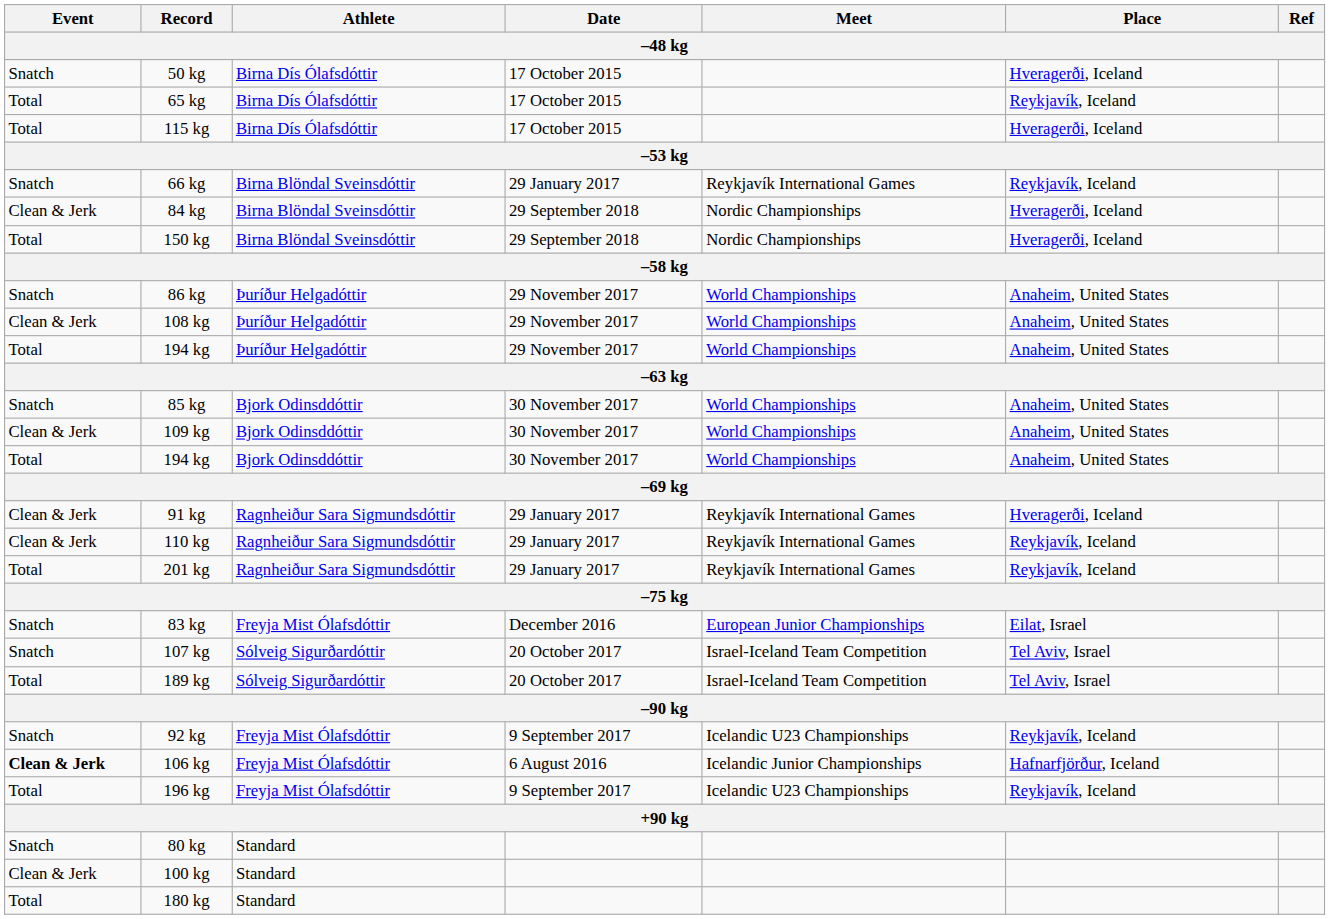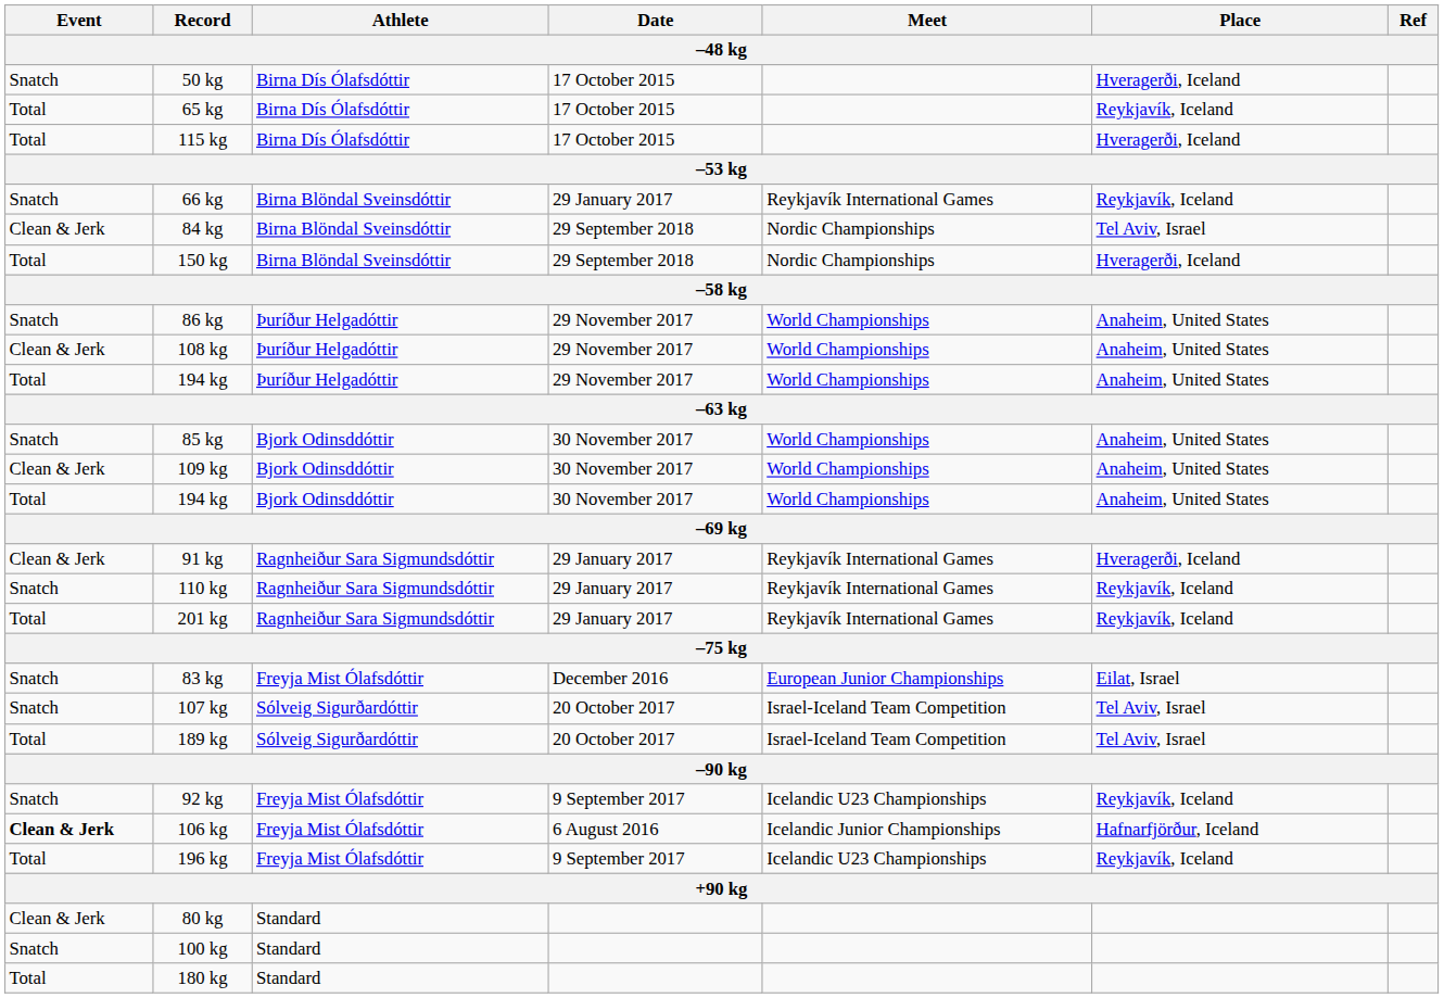 <table class="wikitable" style="font-size:95%; width: 95%;">
 <tr>
 <th width=9%>Event</th>
 <th width=6%>Record</th>
 <th width=18%>Athlete</th>
 <th width=13%>Date</th>
 <th width=20%>Meet</th>
 <th width=18%>Place</th>
 <th width=3%>Ref</th>
 </tr>
 <tr bgcolor="#DDDDDD">
 <th colspan="7">–48 kg</th>
 </tr>
 <tr>
 <td>Snatch</td>
 <td align="center">50 kg</td>
 <td><a href='#'>Birna Dís Ólafsdóttir</a></td>
 <td>17 October 2015</td>
 <td></td>
 <td><a href='#'>Hveragerði</a>, Iceland</td>
 <td></td>
 </tr>
 <tr>
 <td>Total</td>
 <td align="center">65 kg</td>
 <td><a href='#'>Birna Dís Ólafsdóttir</a></td>
 <td>17 October 2015</td>
 <td></td>
 <td><a href='#'>Reykjavík</a>, Iceland</td>
 <td></td>
 </tr>
 <tr>
 <td>Total</td>
 <td align="center">115 kg</td>
 <td><a href='#'>Birna Dís Ólafsdóttir</a></td>
 <td>17 October 2015</td>
 <td></td>
 <td><a href='#'>Hveragerði</a>, Iceland</td>
 <td></td>
 </tr>
 <tr bgcolor="#DDDDDD">
 <th colspan="7">–53 kg</th>
 </tr>
 <tr>
 <td>Snatch</td>
 <td align="center">66 kg</td>
 <td><a href='#'>Birna Blöndal Sveinsdóttir</a></td>
 <td>29 January 2017</td>
 <td>Reykjavík International Games</td>
 <td><a href='#'>Reykjavík</a>, Iceland</td>
 <td></td>
 </tr>
 <tr>
 <td>Clean & Jerk</td>
 <td align="center">84 kg</td>
 <td><a href='#'>Birna Blöndal Sveinsdóttir</a></td>
 <td>29 September 2018</td>
 <td>Nordic Championships</td>
-<td><a href='#'>Hveragerði</a>, Iceland</td>
+<td><a href='#'>Tel Aviv</a>, Israel</td>
 <td></td>
 </tr>
 <tr>
 <td>Total</td>
 <td align="center">150 kg</td>
 <td><a href='#'>Birna Blöndal Sveinsdóttir</a></td>
 <td>29 September 2018</td>
 <td>Nordic Championships</td>
 <td><a href='#'>Hveragerði</a>, Iceland</td>
 <td></td>
 </tr>
 <tr bgcolor="#DDDDDD">
 <th colspan="7">–58 kg</th>
 </tr>
 <tr>
 <td>Snatch</td>
 <td align="center">86 kg</td>
 <td><a href='#'>Þuríður Helgadóttir</a></td>
 <td>29 November 2017</td>
 <td><a href='#'>World Championships</a></td>
 <td><a href='#'>Anaheim</a>, United States</td>
 <td></td>
 </tr>
 <tr>
 <td>Clean & Jerk</td>
 <td align="center">108 kg</td>
 <td><a href='#'>Þuríður Helgadóttir</a></td>
 <td>29 November 2017</td>
 <td><a href='#'>World Championships</a></td>
 <td><a href='#'>Anaheim</a>, United States</td>
 <td></td>
 </tr>
 <tr>
 <td>Total</td>
 <td align="center">194 kg</td>
 <td><a href='#'>Þuríður Helgadóttir</a></td>
 <td>29 November 2017</td>
 <td><a href='#'>World Championships</a></td>
 <td><a href='#'>Anaheim</a>, United States</td>
 <td></td>
 </tr>
 <tr bgcolor="#DDDDDD">
 <th colspan="7">–63 kg</th>
 </tr>
 <tr>
 <td>Snatch</td>
 <td align="center">85 kg</td>
 <td><a href='#'>Bjork Odinsddóttir</a></td>
 <td>30 November 2017</td>
 <td><a href='#'>World Championships</a></td>
 <td><a href='#'>Anaheim</a>, United States</td>
 <td></td>
 </tr>
 <tr>
 <td>Clean & Jerk</td>
 <td align="center">109 kg</td>
 <td><a href='#'>Bjork Odinsddóttir</a></td>
 <td>30 November 2017</td>
 <td><a href='#'>World Championships</a></td>
 <td><a href='#'>Anaheim</a>, United States</td>
 <td></td>
 </tr>
 <tr>
 <td>Total</td>
 <td align="center">194 kg</td>
 <td><a href='#'>Bjork Odinsddóttir</a></td>
 <td>30 November 2017</td>
 <td><a href='#'>World Championships</a></td>
 <td><a href='#'>Anaheim</a>, United States</td>
 <td></td>
 </tr>
 <tr bgcolor="#DDDDDD">
 <th colspan="7">–69 kg</th>
 </tr>
 <tr>
 <td>Clean & Jerk</td>
 <td align="center">91 kg</td>
 <td><a href='#'>Ragnheiður Sara Sigmundsdóttir</a></td>
 <td>29 January 2017</td>
 <td>Reykjavík International Games</td>
 <td><a href='#'>Hveragerði</a>, Iceland</td>
 <td></td>
 </tr>
 <tr>
-<td>Clean & Jerk</td>
+<td>Snatch</td>
 <td align="center">110 kg</td>
 <td><a href='#'>Ragnheiður Sara Sigmundsdóttir</a></td>
 <td>29 January 2017</td>
 <td>Reykjavík International Games</td>
 <td><a href='#'>Reykjavík</a>, Iceland</td>
 <td></td>
 </tr>
 <tr>
 <td>Total</td>
 <td align="center">201 kg</td>
 <td><a href='#'>Ragnheiður Sara Sigmundsdóttir</a></td>
 <td>29 January 2017</td>
 <td>Reykjavík International Games</td>
 <td><a href='#'>Reykjavík</a>, Iceland</td>
 <td></td>
 </tr>
 <tr bgcolor="#DDDDDD">
 <th colspan="7">–75 kg</th>
 </tr>
 <tr>
 <td>Snatch</td>
 <td align="center">83 kg</td>
 <td><a href='#'>Freyja Mist Ólafsdóttir</a></td>
 <td>December 2016</td>
 <td><a href='#'>European Junior Championships</a></td>
 <td><a href='#'>Eilat</a>, Israel</td>
 <td></td>
 </tr>
 <tr>
 <td>Snatch</td>
 <td align="center">107 kg</td>
 <td><a href='#'>Sólveig Sigurðardóttir</a></td>
 <td>20 October 2017</td>
 <td>Israel-Iceland Team Competition</td>
 <td><a href='#'>Tel Aviv</a>, Israel</td>
 <td></td>
 </tr>
 <tr>
 <td>Total</td>
 <td align="center">189 kg</td>
 <td><a href='#'>Sólveig Sigurðardóttir</a></td>
 <td>20 October 2017</td>
 <td>Israel-Iceland Team Competition</td>
 <td><a href='#'>Tel Aviv</a>, Israel</td>
 <td></td>
 </tr>
 <tr bgcolor="#DDDDDD">
 <th colspan="7">–90 kg</th>
 </tr>
 <tr>
 <td>Snatch</td>
 <td align="center">92 kg</td>
 <td><a href='#'>Freyja Mist Ólafsdóttir</a></td>
 <td>9 September 2017</td>
 <td>Icelandic U23 Championships</td>
 <td><a href='#'>Reykjavík</a>, Iceland</td>
 <td></td>
 </tr>
 <tr>
 <td><strong>Clean & Jerk</strong></td>
 <td align="center">106 kg</td>
 <td><a href='#'>Freyja Mist Ólafsdóttir</a></td>
 <td>6 August 2016</td>
 <td>Icelandic Junior Championships</td>
 <td><a href='#'>Hafnarfjörður</a>, Iceland</td>
 <td></td>
 </tr>
 <tr>
 <td>Total</td>
 <td align="center">196 kg</td>
 <td><a href='#'>Freyja Mist Ólafsdóttir</a></td>
 <td>9 September 2017</td>
 <td>Icelandic U23 Championships</td>
 <td><a href='#'>Reykjavík</a>, Iceland</td>
 <td></td>
 </tr>
 <tr bgcolor="#DDDDDD">
 <th colspan="7">+90 kg</th>
 </tr>
 <tr>
-<td>Snatch</td>
+<td>Clean & Jerk</td>
 <td align="center">80 kg</td>
 <td>Standard</td>
 <td></td>
 <td></td>
 <td></td>
 <td></td>
 </tr>
 <tr>
-<td>Clean & Jerk</td>
+<td>Snatch</td>
 <td align="center">100 kg</td>
 <td>Standard</td>
 <td></td>
 <td></td>
 <td></td>
 <td></td>
 </tr>
 <tr>
 <td>Total</td>
 <td align="center">180 kg</td>
 <td>Standard</td>
 <td></td>
 <td></td>
 <td></td>
 <td></td>
 </tr>
 </table>
